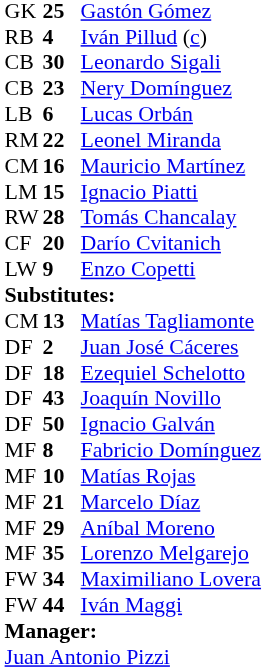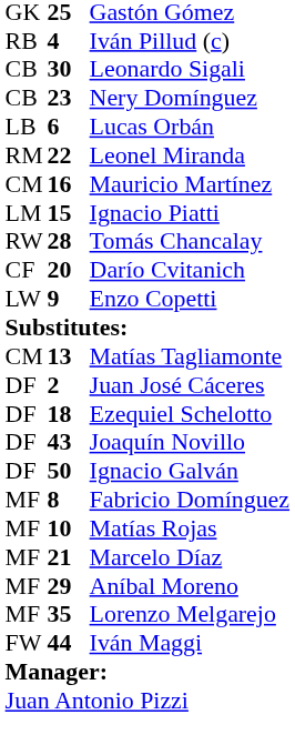 <table cellspacing="0" cellpadding="0" style="font-size:90%; margin:0.2em auto">
 <tr>
 <th width="25"></th>
 <th width="25"></th>
 </tr>
 <tr>
 <td>GK</td>
 <td><strong>25</strong></td>
 <td> <a href='#'>Gastón Gómez</a></td>
 <td></td>
 </tr>
 <tr>
 <td>RB</td>
 <td><strong>4</strong></td>
 <td> <a href='#'>Iván Pillud</a> (<a href='#'>c</a>)</td>
 <td></td>
 <td></td>
 </tr>
 <tr>
 <td>CB</td>
 <td><strong>30</strong></td>
 <td> <a href='#'>Leonardo Sigali</a></td>
 </tr>
 <tr>
 <td>CB</td>
 <td><strong>23</strong></td>
 <td> <a href='#'>Nery Domínguez</a></td>
 <td></td>
 <td></td>
 </tr>
 <tr>
 <td>LB</td>
 <td><strong>6</strong></td>
 <td> <a href='#'>Lucas Orbán</a></td>
 </tr>
 <tr>
 <td>RM</td>
 <td><strong>22</strong></td>
 <td> <a href='#'>Leonel Miranda</a></td>
 </tr>
 <tr>
 <td>CM</td>
 <td><strong>16</strong></td>
 <td> <a href='#'>Mauricio Martínez</a></td>
 <td></td>
 <td></td>
 </tr>
 <tr>
 <td>LM</td>
 <td><strong>15</strong></td>
 <td> <a href='#'>Ignacio Piatti</a></td>
 <td></td>
 <td></td>
 </tr>
 <tr>
 <td>RW</td>
 <td><strong>28</strong></td>
 <td> <a href='#'>Tomás Chancalay</a></td>
 </tr>
 <tr>
 <td>CF</td>
 <td><strong>20</strong></td>
 <td> <a href='#'>Darío Cvitanich</a></td>
 <td></td>
 <td></td>
 </tr>
 <tr>
 <td>LW</td>
 <td><strong>9</strong></td>
 <td> <a href='#'>Enzo Copetti</a></td>
 </tr>
 <tr>
 <td colspan=3><strong>Substitutes:</strong></td>
 </tr>
 <tr>
 <td>CM</td>
 <td><strong>13</strong></td>
 <td> <a href='#'>Matías Tagliamonte</a></td>
 </tr>
 <tr>
 <td>DF</td>
 <td><strong>2</strong></td>
 <td> <a href='#'>Juan José Cáceres</a></td>
 <td></td>
 <td></td>
 </tr>
 <tr>
 <td>DF</td>
 <td><strong>18</strong></td>
 <td> <a href='#'>Ezequiel Schelotto</a></td>
 </tr>
 <tr>
 <td>DF</td>
 <td><strong>43</strong></td>
 <td> <a href='#'>Joaquín Novillo</a></td>
 </tr>
 <tr>
 <td>DF</td>
 <td><strong>50</strong></td>
 <td> <a href='#'>Ignacio Galván</a></td>
 <td></td>
 <td></td>
 </tr>
 <tr>
 <td>MF</td>
 <td><strong>8</strong></td>
 <td> <a href='#'>Fabricio Domínguez</a></td>
 </tr>
 <tr>
 <td>MF</td>
 <td><strong>10</strong></td>
 <td> <a href='#'>Matías Rojas</a></td>
 <td></td>
 <td></td>
 </tr>
 <tr>
 <td>MF</td>
 <td><strong>21</strong></td>
 <td> <a href='#'>Marcelo Díaz</a></td>
 </tr>
 <tr>
 <td>MF</td>
 <td><strong>29</strong></td>
 <td> <a href='#'>Aníbal Moreno</a></td>
 <td></td>
 <td></td>
 </tr>
 <tr>
 <td>MF</td>
 <td><strong>35</strong></td>
 <td> <a href='#'>Lorenzo Melgarejo</a></td>
 </tr>
 <tr>
 <td>FW</td>
-<td><strong>34</strong></td>
-<td> <a href='#'>Maximiliano Lovera</a></td>
-<td></td>
-<td></td>
-</tr>
-<tr>
-<td>FW</td>
 <td><strong>44</strong></td>
 <td> <a href='#'>Iván Maggi</a></td>
 </tr>
 <tr>
 <td colspan=3><strong>Manager:</strong></td>
 </tr>
 <tr>
 <td colspan="4"> <a href='#'>Juan Antonio Pizzi</a></td>
 </tr>
 </table>
